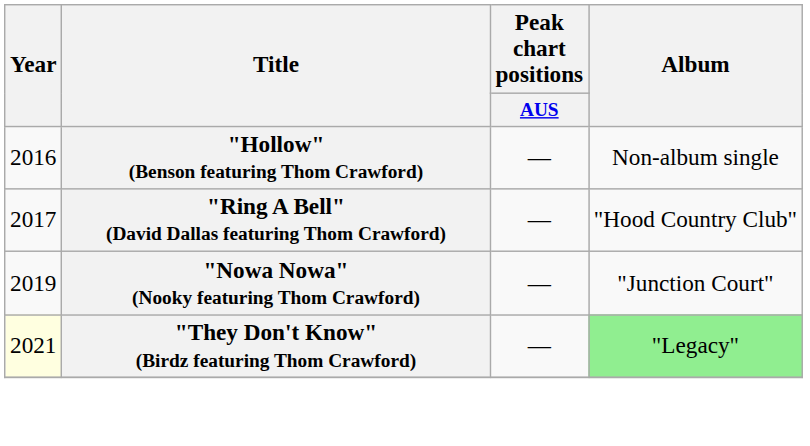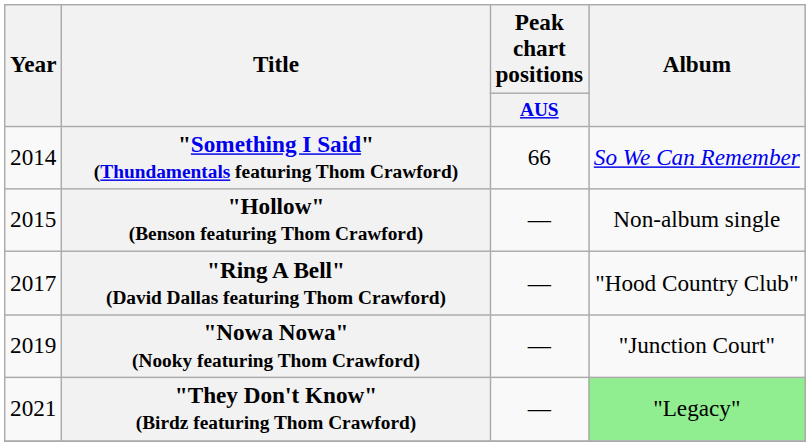 <table class="wikitable plainrowheaders" style="text-align:center;">
 <tr>
 <th rowspan="2">Year</th>
 <th rowspan="2" style="width:18em;">Title</th>
 <th colspan="1">Peak chart positions</th>
 <th rowspan="2">Album</th>
 </tr>
 <tr style="font-size:smaller;">
 <th style="width:30px;"><a href='#'>AUS</a></th>
 </tr>
 <tr>
-<td>2016</td>
+<td>2014</td>
+<th scope="row">"<a href='#'>Something I Said</a>"<br><small>(<a href='#'>Thundamentals</a> featuring Thom Crawford)</small></th>
+<td>66</td>
+<td><em><a href='#'>So We Can Remember</a></em></td>
+</tr>
+<tr>
+<td>2015</td>
 <th scope="row">"Hollow"<br><small>(Benson featuring Thom Crawford)</small></th>
 <td>—</td>
 <td>Non-album single</td>
 </tr>
 <tr>
 <td>2017</td>
 <th scope="row">"Ring A Bell"<br><small>(David Dallas featuring Thom Crawford)</small></th>
 <td>—</td>
 <td>"Hood Country Club"</td>
 </tr>
 <tr>
 <td>2019</td>
 <th scope="row">"Nowa Nowa"<br><small>(Nooky featuring Thom Crawford)</small></th>
 <td>—</td>
 <td>"Junction Court"</td>
 </tr>
 <tr>
-<td style="background: lightyellow;">2021</td>
+<td>2021</td>
 <th scope="row">"They Don't Know"<br><small>(Birdz featuring Thom Crawford)</small></th>
 <td>—</td>
 <td style="background: lightgreen;">"Legacy"</td>
 </tr>
 <tr>
 </tr>
 </table>
